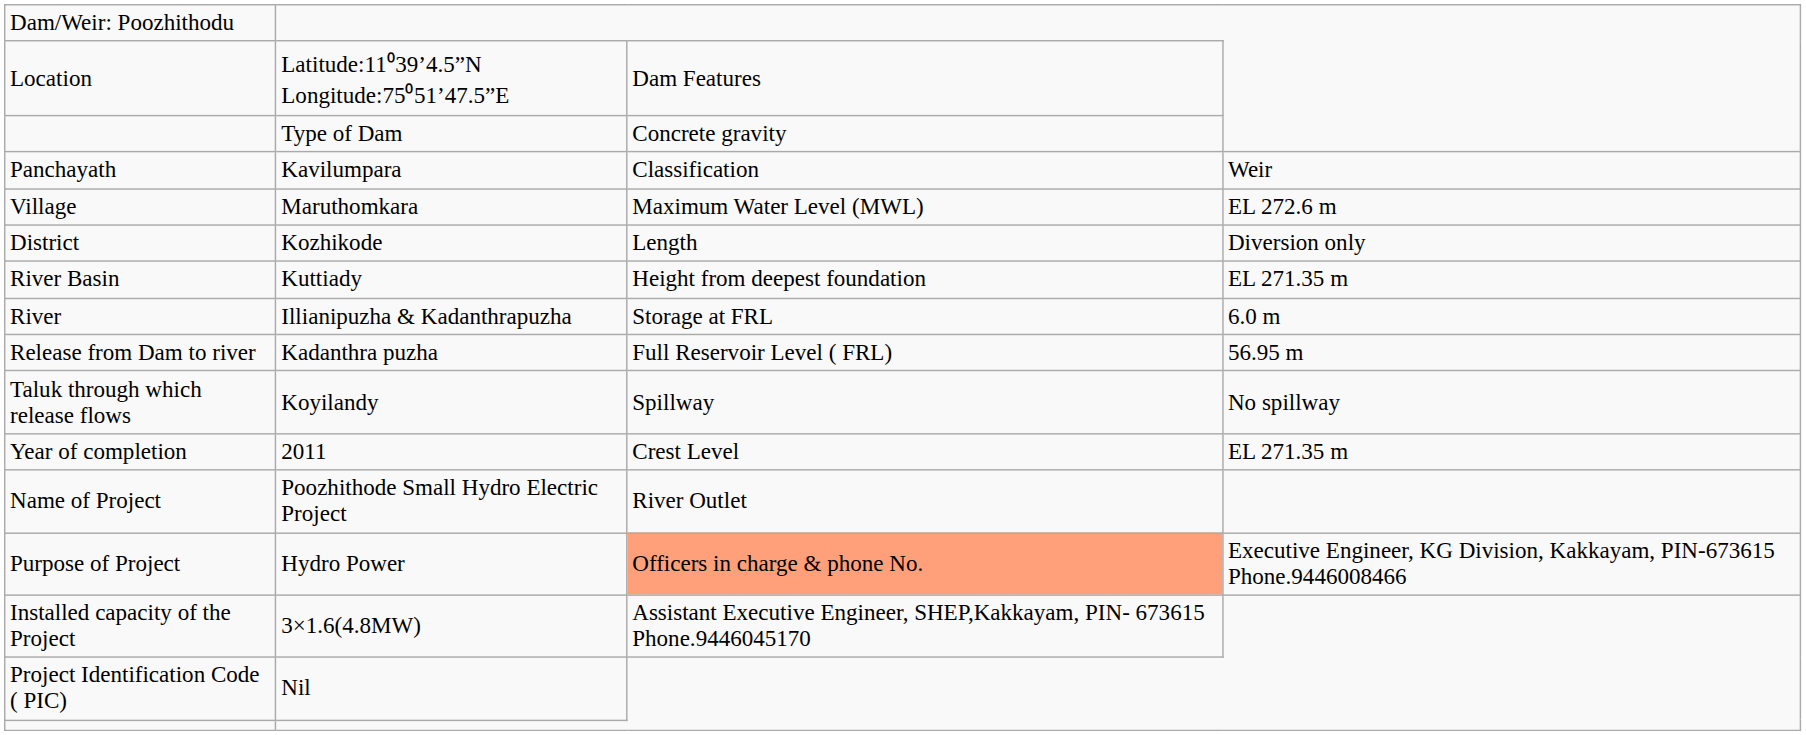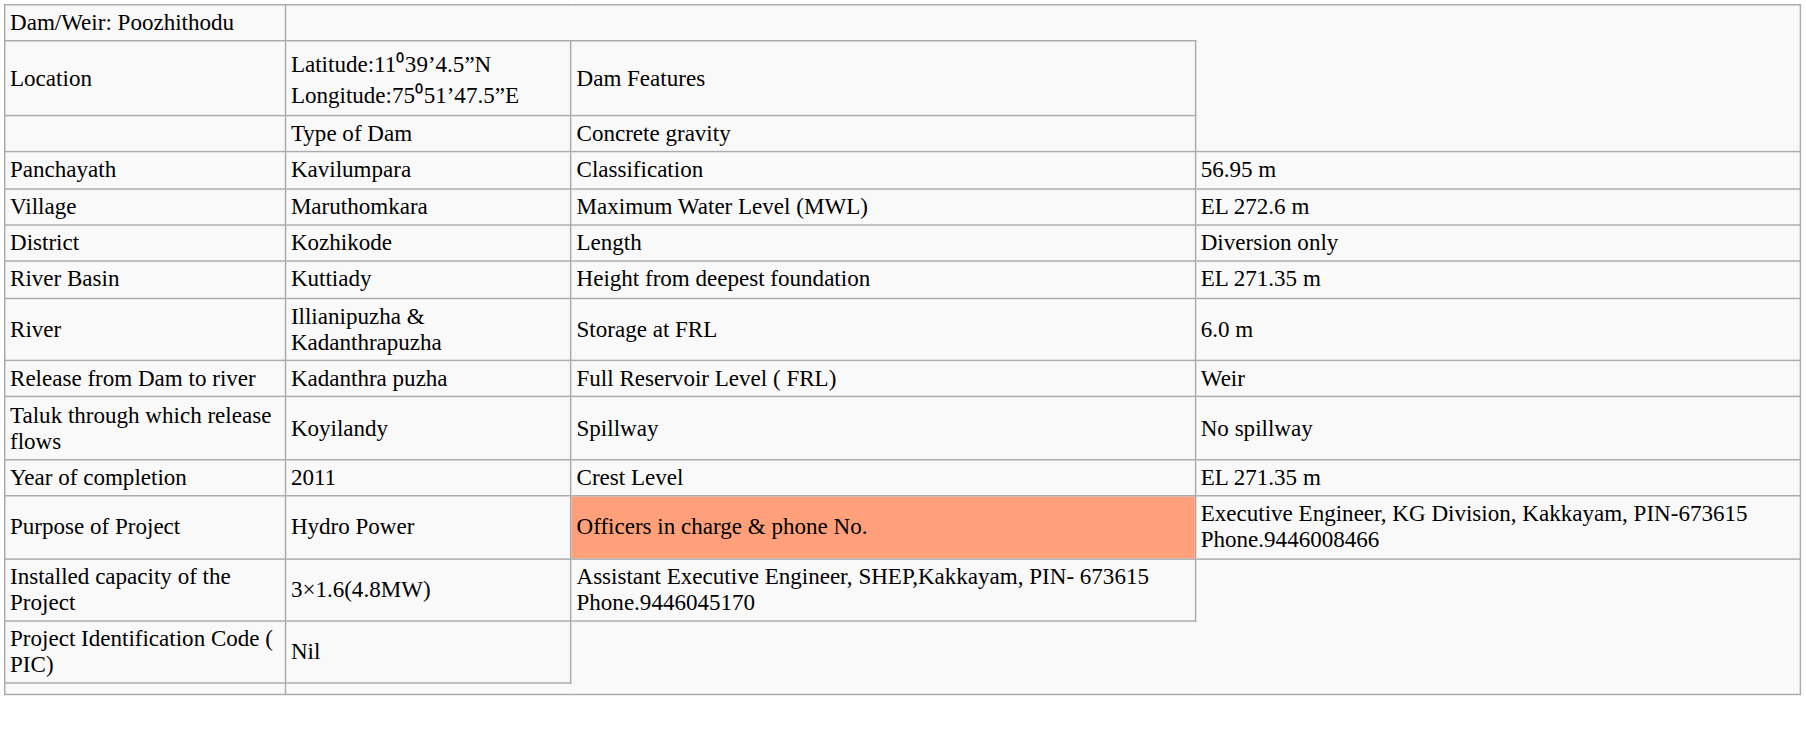 <table class="wikitable">
 <tr>
 <td>Dam/Weir: Poozhithodu</td>
 </tr>
 <tr>
 <td>Location</td>
 <td>Latitude:11⁰39’4.5”N<br>Longitude:75⁰51’47.5”E</td>
 <td>Dam Features</td>
 </tr>
 <tr>
 <td></td>
 <td>Type of Dam</td>
 <td>Concrete gravity</td>
 </tr>
 <tr>
 <td>Panchayath</td>
 <td>Kavilumpara</td>
 <td>Classification</td>
-<td>Weir</td>
+<td>56.95 m</td>
 </tr>
 <tr>
 <td>Village</td>
 <td>Maruthomkara</td>
 <td>Maximum Water Level (MWL)</td>
 <td>EL 272.6 m</td>
 </tr>
 <tr>
 <td>District</td>
 <td>Kozhikode</td>
 <td>Length</td>
 <td>Diversion only</td>
 </tr>
 <tr>
 <td>River Basin</td>
 <td>Kuttiady</td>
 <td>Height from deepest foundation</td>
 <td>EL 271.35 m</td>
 </tr>
 <tr>
 <td>River</td>
 <td>Illianipuzha & Kadanthrapuzha</td>
 <td>Storage at FRL</td>
 <td>6.0 m</td>
 </tr>
 <tr>
 <td>Release from Dam to river</td>
 <td>Kadanthra puzha</td>
 <td>Full Reservoir Level ( FRL)</td>
-<td>56.95 m</td>
+<td>Weir</td>
 </tr>
 <tr>
 <td>Taluk through which release flows</td>
 <td>Koyilandy</td>
 <td>Spillway</td>
 <td>No spillway</td>
 </tr>
 <tr>
 <td>Year of completion</td>
 <td>2011</td>
 <td>Crest Level</td>
 <td>EL 271.35 m</td>
-</tr>
-<tr>
-<td>Name of Project</td>
-<td>Poozhithode Small Hydro Electric Project</td>
-<td>River Outlet</td>
-<td></td>
 </tr>
 <tr>
 <td>Purpose of Project</td>
 <td>Hydro Power</td>
 <td style="background: lightsalmon;">Officers in charge & phone No.</td>
 <td>Executive Engineer, KG Division, Kakkayam, PIN-673615 Phone.9446008466</td>
 </tr>
 <tr>
 <td>Installed capacity of the Project</td>
 <td>3×1.6(4.8MW)</td>
 <td>Assistant Executive Engineer, SHEP,Kakkayam, PIN- 673615 Phone.9446045170</td>
 </tr>
 <tr>
 <td>Project Identification Code ( PIC)</td>
 <td>Nil</td>
 </tr>
 <tr>
 <td></td>
 </tr>
 </table>
